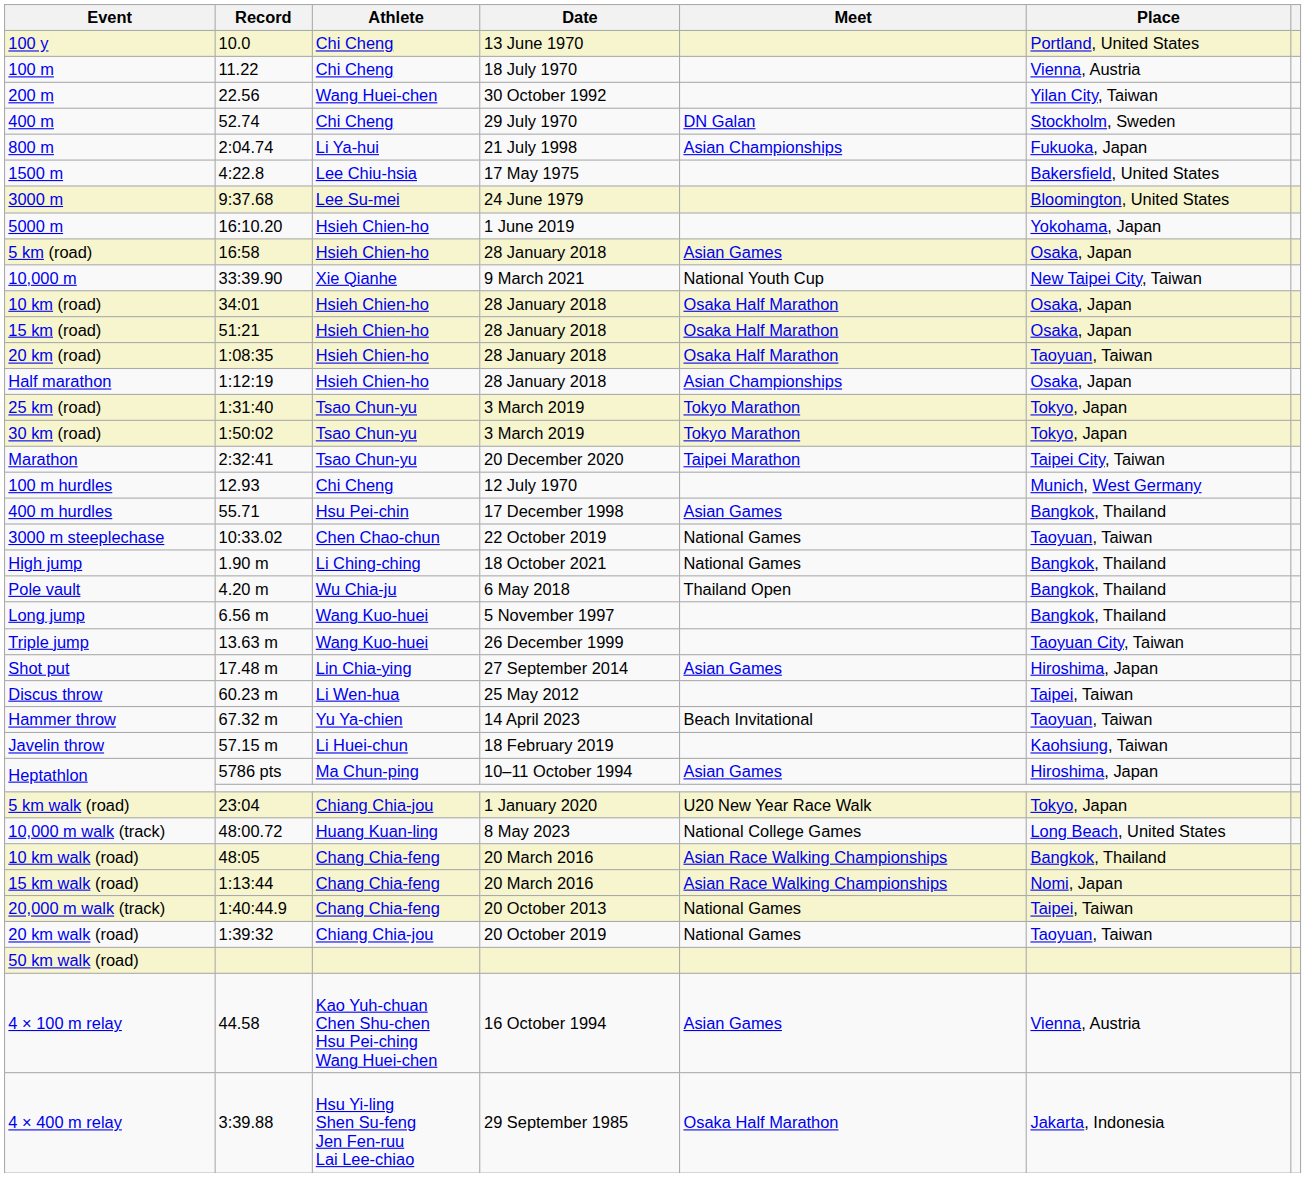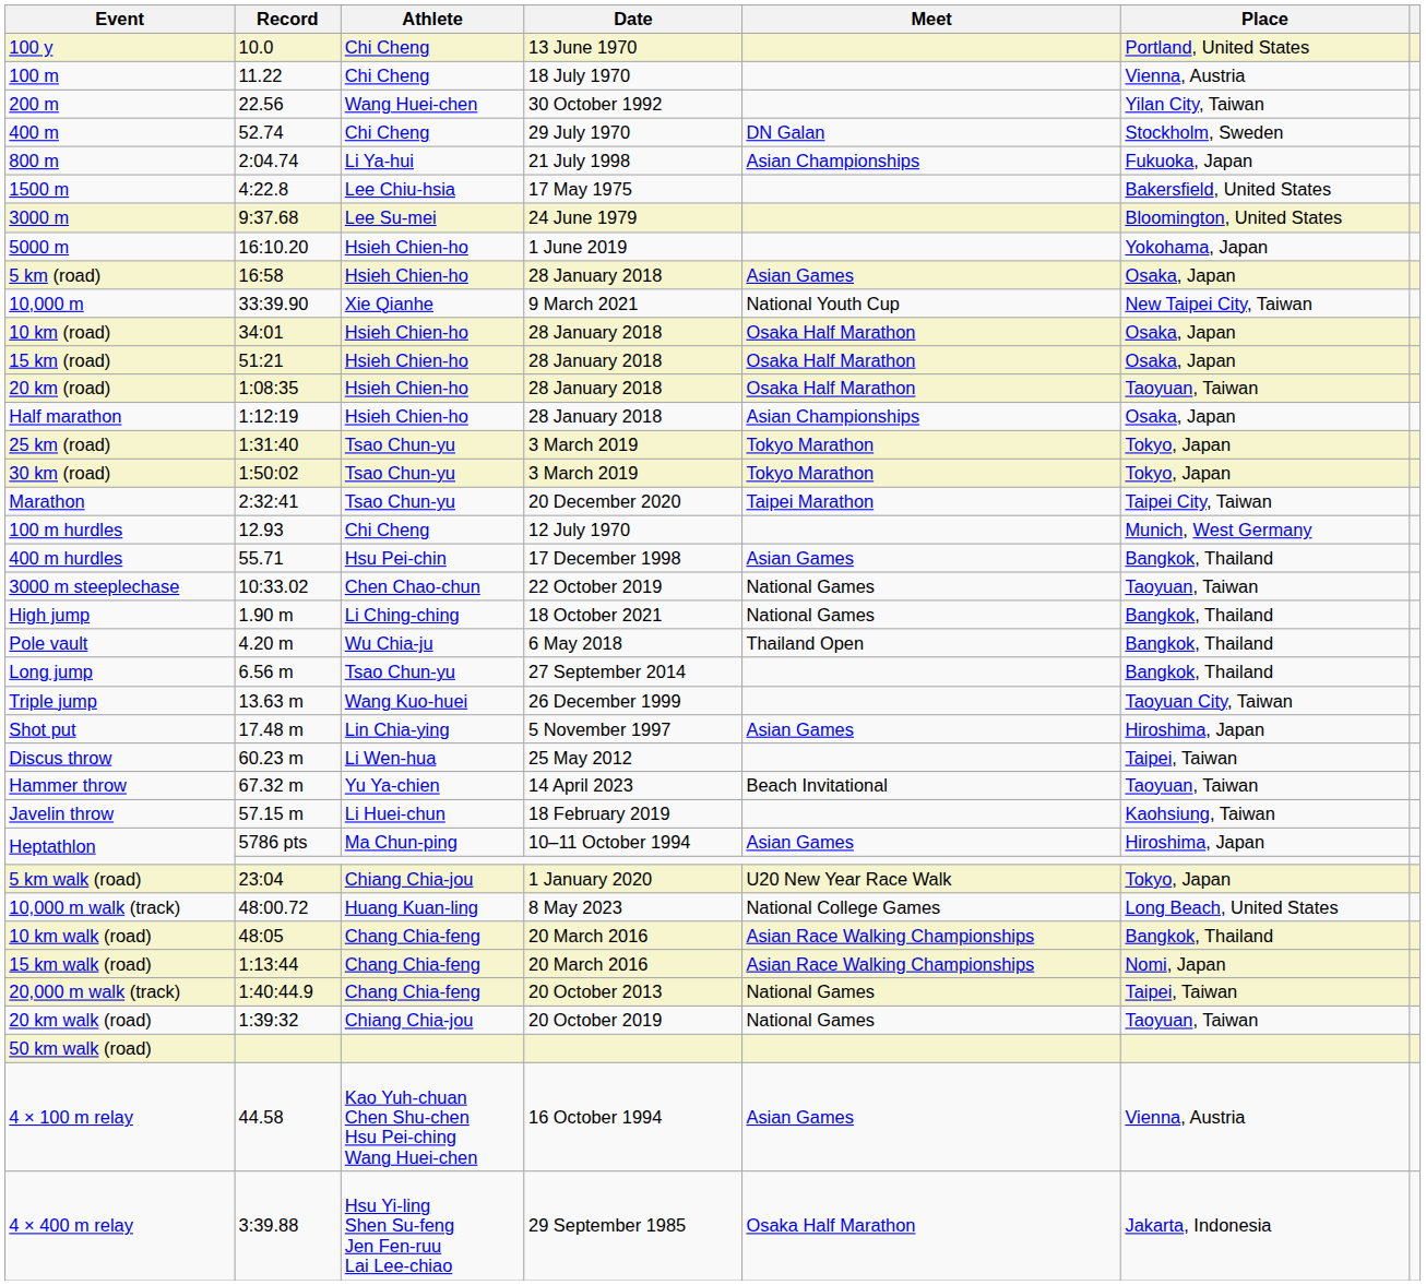 <table class="wikitable" style="font-size:95%; width: 95%;">
 <tr>
 <th>Event</th>
 <th>Record</th>
 <th>Athlete</th>
 <th>Date</th>
 <th>Meet</th>
 <th>Place</th>
 <th></th>
 </tr>
 <tr style="background:#f6F5CE;">
 <td><a href='#'>100 y</a></td>
 <td>10.0  </td>
 <td><a href='#'>Chi Cheng</a></td>
 <td>13 June 1970</td>
 <td></td>
 <td><a href='#'>Portland</a>, United States</td>
 <td></td>
 </tr>
 <tr>
 <td><a href='#'>100 m</a></td>
 <td>11.22 </td>
 <td><a href='#'>Chi Cheng</a></td>
 <td>18 July 1970</td>
 <td></td>
 <td><a href='#'>Vienna</a>, Austria</td>
 <td></td>
 </tr>
 <tr>
 <td><a href='#'>200 m</a></td>
 <td>22.56 </td>
 <td><a href='#'>Wang Huei-chen</a></td>
 <td>30 October 1992</td>
 <td></td>
 <td><a href='#'>Yilan City</a>, Taiwan</td>
 <td></td>
 </tr>
 <tr>
 <td><a href='#'>400 m</a></td>
 <td>52.74</td>
 <td><a href='#'>Chi Cheng</a></td>
 <td>29 July 1970</td>
 <td><a href='#'>DN Galan</a></td>
 <td><a href='#'>Stockholm</a>, Sweden</td>
 <td></td>
 </tr>
 <tr>
 <td><a href='#'>800 m</a></td>
 <td>2:04.74</td>
 <td><a href='#'>Li Ya-hui</a></td>
 <td>21 July 1998</td>
 <td><a href='#'>Asian Championships</a></td>
 <td><a href='#'>Fukuoka</a>, Japan</td>
 <td></td>
 </tr>
 <tr>
 <td><a href='#'>1500 m</a></td>
 <td>4:22.8 </td>
 <td><a href='#'>Lee Chiu-hsia</a></td>
 <td>17 May 1975</td>
 <td></td>
 <td><a href='#'>Bakersfield</a>, United States</td>
 <td></td>
 </tr>
 <tr style="background:#f6F5CE;">
 <td><a href='#'>3000 m</a></td>
 <td>9:37.68</td>
 <td><a href='#'>Lee Su-mei</a></td>
 <td>24 June 1979</td>
 <td></td>
 <td><a href='#'>Bloomington</a>, United States</td>
 <td></td>
 </tr>
 <tr>
 <td><a href='#'>5000 m</a></td>
 <td>16:10.20</td>
 <td><a href='#'>Hsieh Chien-ho</a></td>
 <td>1 June 2019</td>
 <td></td>
 <td><a href='#'>Yokohama</a>, Japan</td>
 <td></td>
 </tr>
 <tr style="background:#f6F5CE;">
 <td><a href='#'>5 km</a> (road)</td>
 <td>16:58</td>
 <td><a href='#'>Hsieh Chien-ho</a></td>
 <td>28 January 2018</td>
 <td><a href='#'>Asian Games</a></td>
 <td><a href='#'>Osaka</a>, Japan</td>
 <td></td>
 </tr>
 <tr>
 <td><a href='#'>10,000 m</a></td>
 <td>33:39.90</td>
 <td><a href='#'>Xie Qianhe</a></td>
 <td>9 March 2021</td>
 <td>National Youth Cup</td>
 <td><a href='#'>New Taipei City</a>, Taiwan</td>
 <td></td>
 </tr>
 <tr style="background:#f6F5CE;">
 <td><a href='#'>10 km</a> (road)</td>
 <td>34:01</td>
 <td><a href='#'>Hsieh Chien-ho</a></td>
 <td>28 January 2018</td>
 <td><a href='#'>Osaka Half Marathon</a></td>
 <td><a href='#'>Osaka</a>, Japan</td>
 <td></td>
 </tr>
 <tr style="background:#f6F5CE;">
 <td><a href='#'>15 km</a> (road)</td>
 <td>51:21</td>
 <td><a href='#'>Hsieh Chien-ho</a></td>
 <td>28 January 2018</td>
 <td><a href='#'>Osaka Half Marathon</a></td>
 <td><a href='#'>Osaka</a>, Japan</td>
 <td></td>
 </tr>
 <tr style="background:#f6F5CE;">
 <td><a href='#'>20 km</a> (road)</td>
 <td>1:08:35</td>
 <td><a href='#'>Hsieh Chien-ho</a></td>
 <td>28 January 2018</td>
 <td><a href='#'>Osaka Half Marathon</a></td>
 <td><a href='#'>Taoyuan</a>, Taiwan</td>
 <td></td>
 </tr>
 <tr>
 <td><a href='#'>Half marathon</a></td>
 <td>1:12:19</td>
 <td><a href='#'>Hsieh Chien-ho</a></td>
 <td>28 January 2018</td>
 <td><a href='#'>Asian Championships</a></td>
 <td><a href='#'>Osaka</a>, Japan</td>
 <td></td>
 </tr>
 <tr style="background:#f6F5CE;">
 <td><a href='#'>25 km</a> (road)</td>
 <td>1:31:40</td>
 <td><a href='#'>Tsao Chun-yu</a></td>
 <td>3 March 2019</td>
 <td><a href='#'>Tokyo Marathon</a></td>
 <td><a href='#'>Tokyo</a>, Japan</td>
 <td></td>
 </tr>
 <tr style="background:#f6F5CE;">
 <td><a href='#'>30 km</a> (road)</td>
 <td>1:50:02</td>
 <td><a href='#'>Tsao Chun-yu</a></td>
 <td>3 March 2019</td>
 <td><a href='#'>Tokyo Marathon</a></td>
 <td><a href='#'>Tokyo</a>, Japan</td>
 <td></td>
 </tr>
 <tr>
 <td><a href='#'>Marathon</a></td>
 <td>2:32:41</td>
 <td><a href='#'>Tsao Chun-yu</a></td>
 <td>20 December 2020</td>
 <td><a href='#'>Taipei Marathon</a></td>
 <td><a href='#'>Taipei City</a>, Taiwan</td>
 <td></td>
 </tr>
 <tr>
 <td><a href='#'>100 m hurdles</a></td>
 <td>12.93 </td>
 <td><a href='#'>Chi Cheng</a></td>
 <td>12 July 1970</td>
 <td></td>
 <td><a href='#'>Munich</a>, <a href='#'>West Germany</a></td>
 <td></td>
 </tr>
 <tr>
 <td><a href='#'>400 m hurdles</a></td>
 <td>55.71</td>
 <td><a href='#'>Hsu Pei-chin</a></td>
 <td>17 December 1998</td>
 <td><a href='#'>Asian Games</a></td>
 <td><a href='#'>Bangkok</a>, Thailand</td>
 <td></td>
 </tr>
 <tr>
 <td><a href='#'>3000 m steeplechase</a></td>
 <td>10:33.02</td>
 <td><a href='#'>Chen Chao-chun</a></td>
 <td>22 October 2019</td>
 <td>National Games</td>
 <td><a href='#'>Taoyuan</a>, Taiwan</td>
 <td></td>
 </tr>
 <tr>
 <td><a href='#'>High jump</a></td>
 <td>1.90 m</td>
 <td><a href='#'>Li Ching-ching</a></td>
 <td>18 October 2021</td>
 <td>National Games</td>
 <td><a href='#'>Bangkok</a>, Thailand</td>
 <td></td>
 </tr>
 <tr>
 <td><a href='#'>Pole vault</a></td>
 <td>4.20 m</td>
 <td><a href='#'>Wu Chia-ju</a></td>
 <td>6 May 2018</td>
 <td>Thailand Open</td>
 <td><a href='#'>Bangkok</a>, Thailand</td>
 <td></td>
 </tr>
 <tr>
 <td><a href='#'>Long jump</a></td>
 <td>6.56 m </td>
-<td><a href='#'>Wang Kuo-huei</a></td>
-<td>5 November 1997</td>
+<td><a href='#'>Tsao Chun-yu</a></td>
+<td>27 September 2014</td>
 <td></td>
 <td><a href='#'>Bangkok</a>, Thailand</td>
 <td></td>
 </tr>
 <tr>
 <td><a href='#'>Triple jump</a></td>
 <td>13.63 m </td>
 <td><a href='#'>Wang Kuo-huei</a></td>
 <td>26 December 1999</td>
 <td></td>
 <td><a href='#'>Taoyuan City</a>, Taiwan</td>
 <td></td>
 </tr>
 <tr>
 <td><a href='#'>Shot put</a></td>
 <td>17.48 m</td>
 <td><a href='#'>Lin Chia-ying</a></td>
-<td>27 September 2014</td>
+<td>5 November 1997</td>
 <td><a href='#'>Asian Games</a></td>
 <td><a href='#'>Hiroshima</a>, Japan</td>
 <td></td>
 </tr>
 <tr>
 <td><a href='#'>Discus throw</a></td>
 <td>60.23 m</td>
 <td><a href='#'>Li Wen-hua</a></td>
 <td>25 May 2012</td>
 <td></td>
 <td><a href='#'>Taipei</a>, Taiwan</td>
 <td></td>
 </tr>
 <tr>
 <td><a href='#'>Hammer throw</a></td>
 <td>67.32 m</td>
 <td><a href='#'>Yu Ya-chien</a></td>
 <td>14 April 2023</td>
 <td>Beach Invitational</td>
 <td><a href='#'>Taoyuan</a>, Taiwan</td>
 <td></td>
 </tr>
 <tr>
 <td><a href='#'>Javelin throw</a></td>
 <td>57.15 m</td>
 <td><a href='#'>Li Huei-chun</a></td>
 <td>18 February 2019</td>
 <td></td>
 <td><a href='#'>Kaohsiung</a>, Taiwan</td>
 <td></td>
 </tr>
 <tr>
 <td rowspan=2><a href='#'>Heptathlon</a></td>
 <td>5786 pts</td>
 <td><a href='#'>Ma Chun-ping</a></td>
 <td>10–11 October 1994</td>
 <td><a href='#'>Asian Games</a></td>
 <td><a href='#'>Hiroshima</a>, Japan</td>
 <td></td>
 </tr>
 <tr>
 <td colspan=5></td>
 <td></td>
 </tr>
 <tr style="background:#f6F5CE;">
 <td><a href='#'>5 km walk</a> (road)</td>
 <td>23:04</td>
 <td><a href='#'>Chiang Chia-jou</a></td>
 <td>1 January 2020</td>
 <td>U20 New Year Race Walk</td>
 <td><a href='#'>Tokyo</a>, Japan</td>
 <td></td>
 </tr>
 <tr>
 <td><a href='#'>10,000 m walk</a> (track)</td>
 <td>48:00.72</td>
 <td><a href='#'>Huang Kuan-ling</a></td>
 <td>8 May 2023</td>
 <td>National College Games</td>
 <td><a href='#'>Long Beach</a>, United States</td>
 <td></td>
 </tr>
 <tr style="background:#f6F5CE;">
 <td><a href='#'>10 km walk</a> (road)</td>
 <td>48:05</td>
 <td><a href='#'>Chang Chia-feng</a></td>
 <td>20 March 2016</td>
 <td><a href='#'>Asian Race Walking Championships</a></td>
 <td><a href='#'>Bangkok</a>, Thailand</td>
 <td></td>
 </tr>
 <tr style="background:#f6F5CE;">
 <td><a href='#'>15 km walk</a> (road)</td>
 <td>1:13:44</td>
 <td><a href='#'>Chang Chia-feng</a></td>
 <td>20 March 2016</td>
 <td><a href='#'>Asian Race Walking Championships</a></td>
 <td><a href='#'>Nomi</a>, Japan</td>
 <td></td>
 </tr>
 <tr style="background:#f6F5CE;">
 <td><a href='#'>20,000 m walk</a> (track)</td>
 <td>1:40:44.9 </td>
 <td><a href='#'>Chang Chia-feng</a></td>
 <td>20 October 2013</td>
 <td>National Games</td>
 <td><a href='#'>Taipei</a>, Taiwan</td>
 <td></td>
 </tr>
 <tr>
 <td><a href='#'>20 km walk</a> (road)</td>
 <td>1:39:32</td>
 <td><a href='#'>Chiang Chia-jou</a></td>
 <td>20 October 2019</td>
 <td>National Games</td>
 <td><a href='#'>Taoyuan</a>, Taiwan</td>
 <td></td>
 </tr>
 <tr style="background:#f6F5CE;">
 <td><a href='#'>50 km walk</a> (road)</td>
 <td></td>
 <td></td>
 <td></td>
 <td></td>
 <td></td>
 <td></td>
 </tr>
 <tr>
 <td><a href='#'>4 × 100 m relay</a></td>
 <td>44.58</td>
 <td><br><a href='#'>Kao Yuh-chuan</a><br><a href='#'>Chen Shu-chen</a><br><a href='#'>Hsu Pei-ching</a><br><a href='#'>Wang Huei-chen</a></td>
 <td>16 October 1994</td>
 <td><a href='#'>Asian Games</a></td>
 <td><a href='#'>Vienna</a>, Austria</td>
 <td></td>
 </tr>
 <tr>
 <td><a href='#'>4 × 400 m relay</a></td>
 <td>3:39.88</td>
 <td><br><a href='#'>Hsu Yi-ling</a><br><a href='#'>Shen Su-feng</a><br><a href='#'>Jen Fen-ruu</a><br><a href='#'>Lai Lee-chiao</a></td>
 <td>29 September 1985</td>
 <td><a href='#'>Osaka Half Marathon</a></td>
 <td><a href='#'>Jakarta</a>, Indonesia</td>
 <td></td>
 </tr>
 </table>
